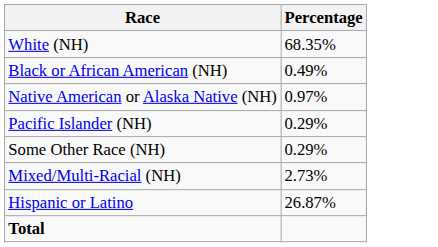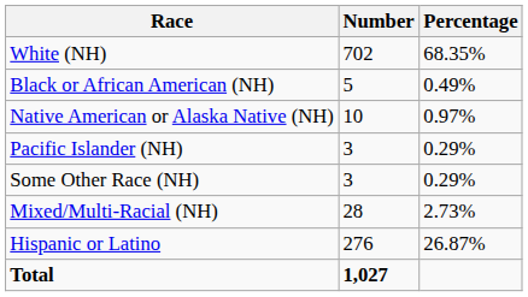 <table class="wikitable">
 <tr>
 <th>Race</th>
+<th>Number</th>
 <th>Percentage</th>
 </tr>
 <tr>
 <td><a href='#'>White</a> (NH)</td>
+<td>702</td>
 <td>68.35%</td>
 </tr>
 <tr>
 <td><a href='#'>Black or African American</a> (NH)</td>
+<td>5</td>
 <td>0.49%</td>
 </tr>
 <tr>
 <td><a href='#'>Native American</a> or <a href='#'>Alaska Native</a> (NH)</td>
+<td>10</td>
 <td>0.97%</td>
 </tr>
 <tr>
 <td><a href='#'>Pacific Islander</a> (NH)</td>
+<td>3</td>
 <td>0.29%</td>
 </tr>
 <tr>
 <td>Some Other Race (NH)</td>
+<td>3</td>
 <td>0.29%</td>
 </tr>
 <tr>
 <td><a href='#'>Mixed/Multi-Racial</a> (NH)</td>
+<td>28</td>
 <td>2.73%</td>
 </tr>
 <tr>
 <td><a href='#'>Hispanic or Latino</a></td>
+<td>276</td>
 <td>26.87%</td>
 </tr>
 <tr>
 <td><strong>Total</strong></td>
+<td><strong>1,027</strong></td>
 <td></td>
 </tr>
 </table>
